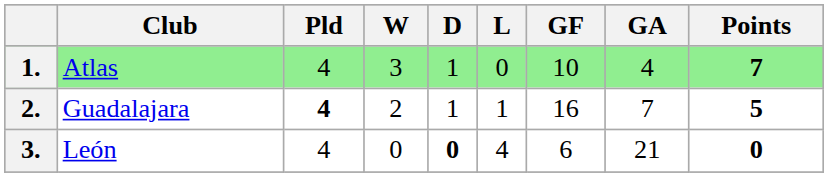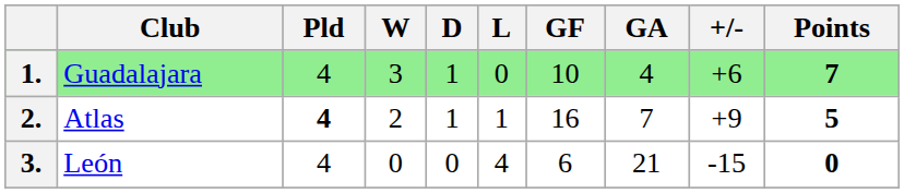 <table class="wikitable"style="border: 1px solid #ffffff; background-color: #f0f0f0" cellspacing="1" cellpadding="1" width="500">
 <tr bgcolor="#EFEFEF">
 <th align="center"></th>
 <th align="center">Club</th>
 <th align="center">Pld</th>
 <th align="center">W</th>
 <th align="center">D</th>
 <th align="center">L</th>
 <th align="center">GF</th>
 <th align="center">GA</th>
+<th align="center">+/-</th>
 <th align="center">Points</th>
 </tr>
 <tr align="left" valign="top" bgcolor="#90EE90">
 <th align="center">1.</th>
-<td> <a href='#'>Atlas</a></td>
+<td> <a href='#'>Guadalajara</a></td>
 <td align="center">4</td>
 <td align="center">3</td>
 <td align="center">1</td>
 <td align="center">0</td>
 <td align="center">10</td>
 <td align="center">4</td>
+<td align="center">+6</td>
 <td align="center"><strong>7</strong></td>
 </tr>
 <tr align="left" valign="top" bgcolor="#ffffff">
 <th align="center">2.</th>
-<td> <a href='#'>Guadalajara</a></td>
+<td> <a href='#'>Atlas</a></td>
 <td align="center"><strong>4</strong></td>
 <td align="center">2</td>
 <td align="center">1</td>
 <td align="center">1</td>
 <td align="center">16</td>
 <td align="center">7</td>
+<td align="center">+9</td>
 <td align="center"><strong>5</strong></td>
 </tr>
 <tr align="left" valign="top" bgcolor="ffffff">
 <th align="center">3.</th>
 <td> <a href='#'>León</a></td>
 <td align="center">4</td>
 <td align="center">0</td>
-<td align="center"><strong>0</strong></td>
+<td align="center">0</td>
 <td align="center">4</td>
 <td align="center">6</td>
 <td align="center">21</td>
+<td align="center">-15</td>
 <td align="center"><strong>0</strong></td>
 </tr>
 </table>
